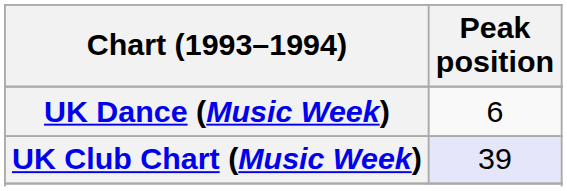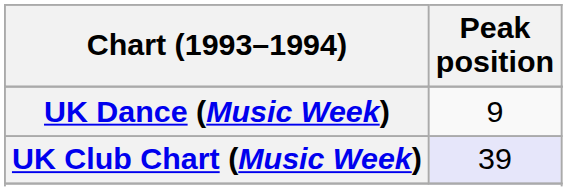 <table class="wikitable sortable plainrowheaders" style="text-align:center">
 <tr>
 <th>Chart (1993–1994)</th>
 <th>Peak<br>position</th>
 </tr>
 <tr>
 </tr>
 <tr>
 <th scope="row"><a href='#'>UK Dance</a> (<em><a href='#'>Music Week</a></em>)</th>
-<td>6</td>
+<td>9</td>
 </tr>
 <tr>
 <th scope="row"><a href='#'>UK Club Chart</a> (<em><a href='#'>Music Week</a></em>)</th>
 <td style="background: lavender;">39</td>
 </tr>
 <tr>
 </tr>
 <tr>
 </tr>
 <tr>
 </tr>
 </table>
